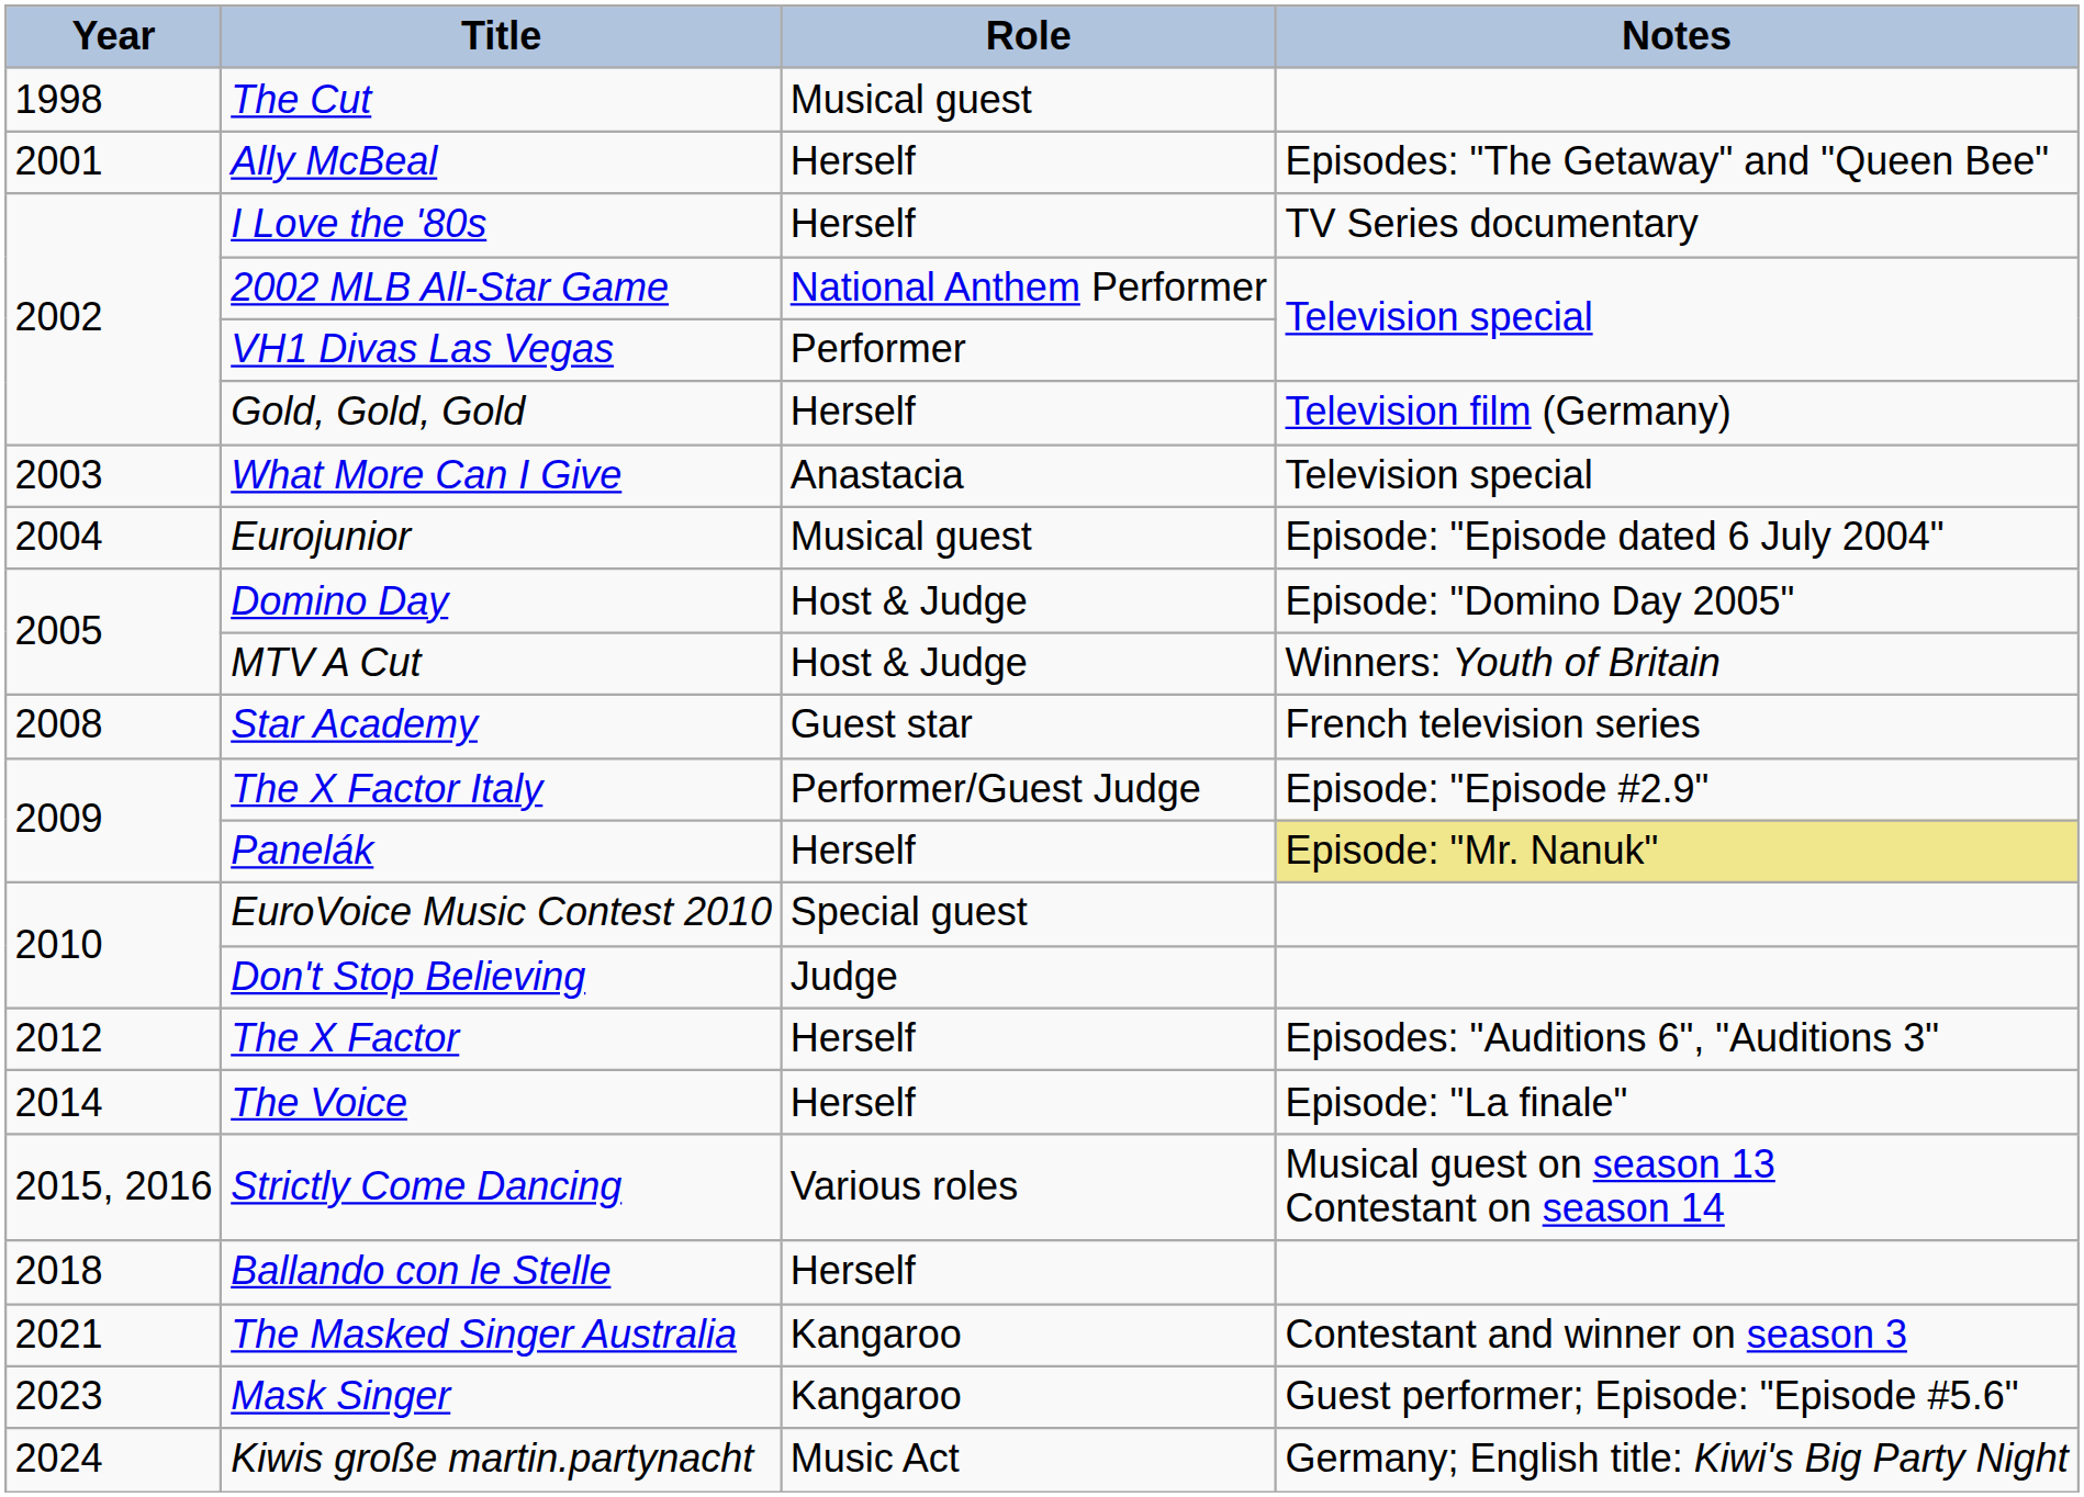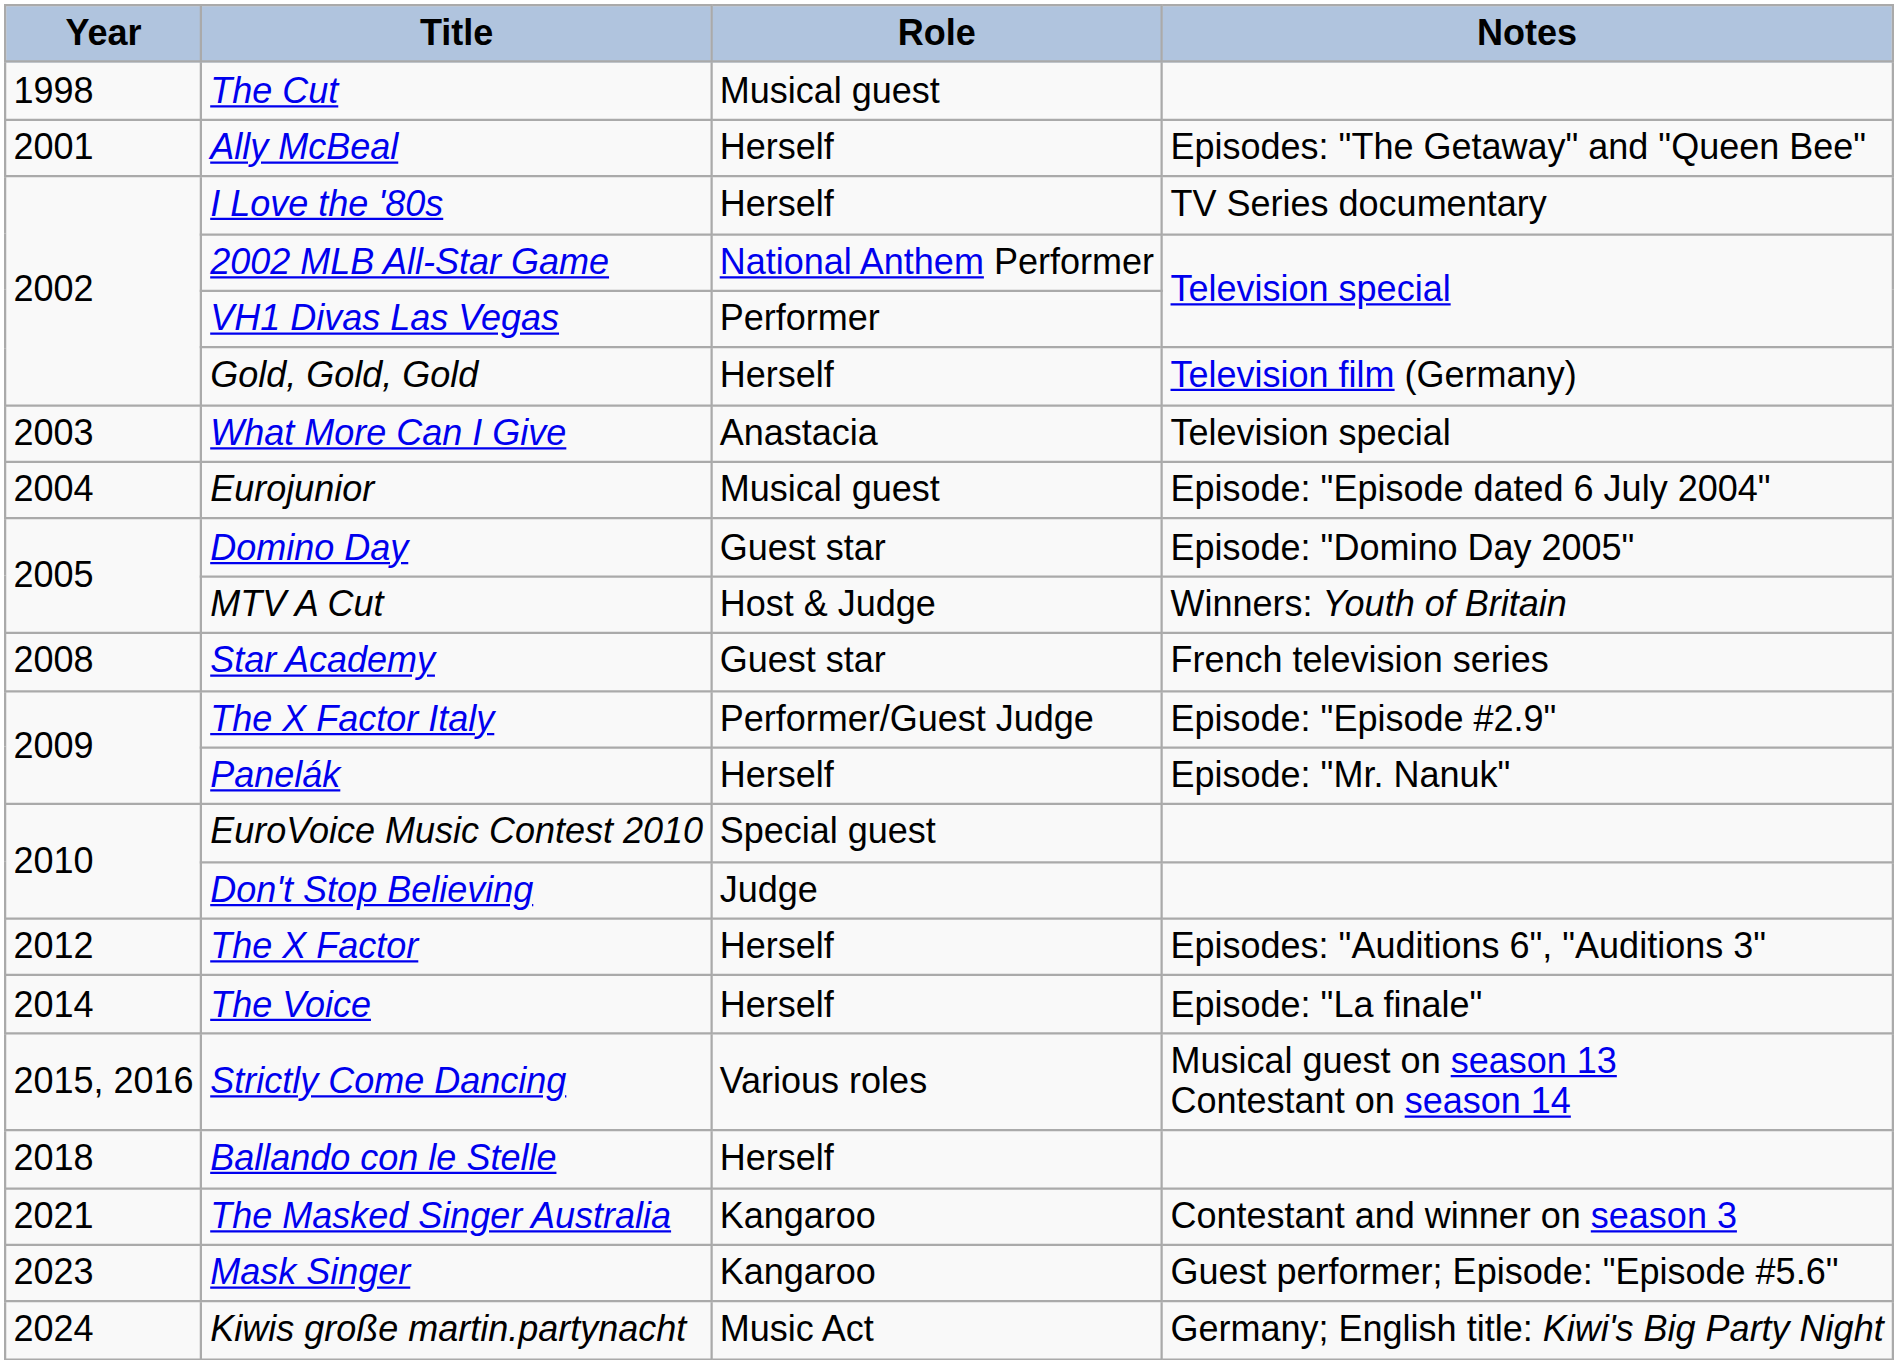 <table class="wikitable sortable">
 <tr style="text-align:center;">
 <th style="background:#B0C4DE;">Year</th>
 <th style="background:#B0C4DE;">Title</th>
 <th style="background:#B0C4DE;">Role</th>
 <th style="background:#B0C4DE;">Notes</th>
 </tr>
 <tr>
 <td>1998</td>
 <td><a href='#'><em>The Cut</em></a></td>
 <td>Musical guest</td>
 <td></td>
 </tr>
 <tr>
 <td>2001</td>
 <td><em><a href='#'>Ally McBeal</a></em></td>
 <td>Herself</td>
 <td>Episodes: "The Getaway" and "Queen Bee"</td>
 </tr>
 <tr>
 <td rowspan="4">2002</td>
 <td><em><a href='#'>I Love the '80s</a></em></td>
 <td>Herself</td>
 <td>TV Series documentary</td>
 </tr>
 <tr>
 <td><a href='#'><em>2002 MLB All-Star Game</em></a></td>
 <td><a href='#'>National Anthem</a> Performer</td>
 <td rowspan="2"><a href='#'>Television special</a></td>
 </tr>
 <tr>
 <td><em><a href='#'>VH1 Divas Las Vegas</a></em></td>
 <td>Performer</td>
 </tr>
 <tr>
 <td><em>Gold, Gold, Gold</em></td>
 <td>Herself</td>
 <td><a href='#'>Television film</a> (Germany)</td>
 </tr>
 <tr>
 <td>2003</td>
 <td><em><a href='#'>What More Can I Give</a></em></td>
 <td>Anastacia</td>
 <td>Television special</td>
 </tr>
 <tr>
 <td>2004</td>
 <td><em>Eurojunior</em></td>
 <td>Musical guest</td>
 <td>Episode: "Episode dated 6 July 2004"</td>
 </tr>
 <tr>
 <td rowspan="2">2005</td>
 <td><em><a href='#'>Domino Day</a></em></td>
-<td>Host & Judge</td>
+<td>Guest star</td>
 <td>Episode: "Domino Day 2005"</td>
 </tr>
 <tr>
 <td><em>MTV A Cut</em></td>
 <td>Host & Judge</td>
 <td>Winners: <em>Youth of Britain</em></td>
 </tr>
 <tr>
 <td>2008</td>
 <td><em><a href='#'>Star Academy</a></em></td>
 <td>Guest star</td>
 <td>French television series</td>
 </tr>
 <tr>
 <td rowspan="2">2009</td>
 <td><em><a href='#'>The X Factor Italy</a></em></td>
 <td>Performer/Guest Judge</td>
 <td>Episode: "Episode #2.9"</td>
 </tr>
 <tr>
 <td><em><a href='#'>Panelák</a></em></td>
 <td>Herself</td>
-<td style="background: khaki;">Episode: "Mr. Nanuk"</td>
+<td>Episode: "Mr. Nanuk"</td>
 </tr>
 <tr>
 <td rowspan="2">2010</td>
 <td><em>EuroVoice Music Contest 2010</em></td>
 <td>Special guest</td>
 <td></td>
 </tr>
 <tr>
 <td><em><a href='#'>Don't Stop Believing</a></em></td>
 <td>Judge</td>
 <td></td>
 </tr>
 <tr>
 <td>2012</td>
 <td><em><a href='#'>The X Factor</a></em></td>
 <td>Herself</td>
 <td>Episodes: "Auditions 6", "Auditions 3"</td>
 </tr>
 <tr>
 <td>2014</td>
 <td><a href='#'><em>The Voice</em></a></td>
 <td>Herself</td>
 <td>Episode: "La finale"</td>
 </tr>
 <tr>
 <td>2015, 2016</td>
 <td><em><a href='#'>Strictly Come Dancing</a></em></td>
 <td>Various roles</td>
 <td>Musical guest on <a href='#'>season 13</a><br>Contestant on <a href='#'>season 14</a></td>
 </tr>
 <tr>
 <td>2018</td>
 <td><em><a href='#'>Ballando con le Stelle</a></em></td>
 <td>Herself</td>
 <td></td>
 </tr>
 <tr>
 <td>2021</td>
 <td><a href='#'><em>The Masked Singer Australia</em></a></td>
 <td>Kangaroo</td>
 <td>Contestant and winner on <a href='#'>season 3</a></td>
 </tr>
 <tr>
 <td>2023</td>
 <td><em><a href='#'>Mask Singer</a></em></td>
 <td>Kangaroo</td>
 <td>Guest performer; Episode: "Episode #5.6"</td>
 </tr>
 <tr>
 <td>2024</td>
 <td><em>Kiwis große martin.partynacht</em></td>
 <td>Music Act</td>
 <td>Germany; English title: <em>Kiwi's Big Party Night</em></td>
 </tr>
 </table>
